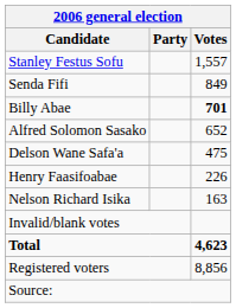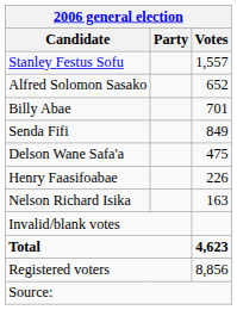 <table class=wikitable style=text-align:left>
 <tr>
 <th colspan=3><a href='#'>2006 general election</a></th>
 </tr>
 <tr>
 <th>Candidate</th>
 <th>Party</th>
 <th>Votes</th>
 </tr>
 <tr>
 <td><a href='#'>Stanley Festus Sofu</a></td>
 <td></td>
 <td align=right>1,557</td>
 </tr>
 <tr>
-<td>Senda Fifi</td>
+<td>Alfred Solomon Sasako</td>
 <td></td>
-<td align=right>849</td>
+<td align=right>652</td>
 </tr>
 <tr>
 <td>Billy Abae</td>
 <td></td>
-<td align=right><strong>701</strong></td>
+<td align=right>701</td>
 </tr>
 <tr>
-<td>Alfred Solomon Sasako</td>
+<td>Senda Fifi</td>
 <td></td>
-<td align=right>652</td>
+<td align=right>849</td>
 </tr>
 <tr>
 <td>Delson Wane Safa'a</td>
 <td></td>
 <td align=right>475</td>
 </tr>
 <tr>
 <td>Henry Faasifoabae</td>
 <td></td>
 <td align=right>226</td>
 </tr>
 <tr>
 <td>Nelson Richard Isika</td>
 <td></td>
 <td align=right>163</td>
 </tr>
 <tr>
 <td colspan=2>Invalid/blank votes</td>
 <td align=right></td>
 </tr>
 <tr>
 <td colspan=2><strong>Total</strong></td>
 <td align=right><strong>4,623</strong></td>
 </tr>
 <tr>
 <td colspan=2>Registered voters</td>
 <td align=right>8,856</td>
 </tr>
 <tr>
 <td colspan=3>Source: </td>
 </tr>
 </table>
